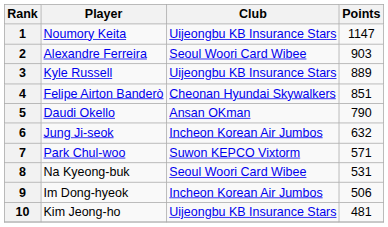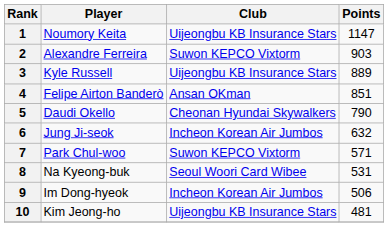 <table class=wikitable>
 <tr>
 <th>Rank</th>
 <th>Player</th>
 <th>Club</th>
 <th>Points</th>
 </tr>
 <tr>
 <th>1</th>
 <td> <a href='#'>Noumory Keita</a></td>
 <td><a href='#'>Uijeongbu KB Insurance Stars</a></td>
 <td align=center>1147</td>
 </tr>
 <tr>
 <th>2</th>
 <td> <a href='#'>Alexandre Ferreira</a></td>
-<td><a href='#'>Seoul Woori Card Wibee</a></td>
+<td><a href='#'>Suwon KEPCO Vixtorm</a></td>
 <td align=center>903</td>
 </tr>
 <tr>
 <th>3</th>
 <td> <a href='#'>Kyle Russell</a></td>
 <td><a href='#'>Uijeongbu KB Insurance Stars</a></td>
 <td align=center>889</td>
 </tr>
 <tr>
 <th>4</th>
 <td> <a href='#'>Felipe Airton Banderò</a></td>
-<td><a href='#'>Cheonan Hyundai Skywalkers</a></td>
+<td><a href='#'>Ansan OKman</a></td>
 <td align=center>851</td>
 </tr>
 <tr>
 <th>5</th>
 <td> <a href='#'>Daudi Okello</a></td>
-<td><a href='#'>Ansan OKman</a></td>
+<td><a href='#'>Cheonan Hyundai Skywalkers</a></td>
 <td align=center>790</td>
 </tr>
 <tr>
 <th>6</th>
 <td> <a href='#'>Jung Ji-seok</a></td>
 <td><a href='#'>Incheon Korean Air Jumbos</a></td>
 <td align=center>632</td>
 </tr>
 <tr>
 <th>7</th>
 <td> <a href='#'>Park Chul-woo</a></td>
 <td><a href='#'>Suwon KEPCO Vixtorm</a></td>
 <td align=center>571</td>
 </tr>
 <tr>
 <th>8</th>
 <td> Na Kyeong-buk</td>
 <td><a href='#'>Seoul Woori Card Wibee</a></td>
 <td align=center>531</td>
 </tr>
 <tr>
 <th>9</th>
 <td> Im Dong-hyeok</td>
 <td><a href='#'>Incheon Korean Air Jumbos</a></td>
 <td align=center>506</td>
 </tr>
 <tr>
 <th>10</th>
 <td> Kim Jeong-ho</td>
 <td><a href='#'>Uijeongbu KB Insurance Stars</a></td>
 <td align=center>481</td>
 </tr>
 <tr>
 </tr>
 </table>
